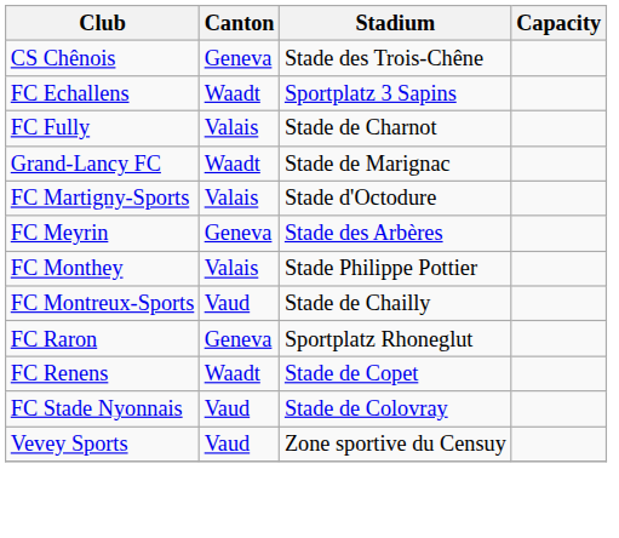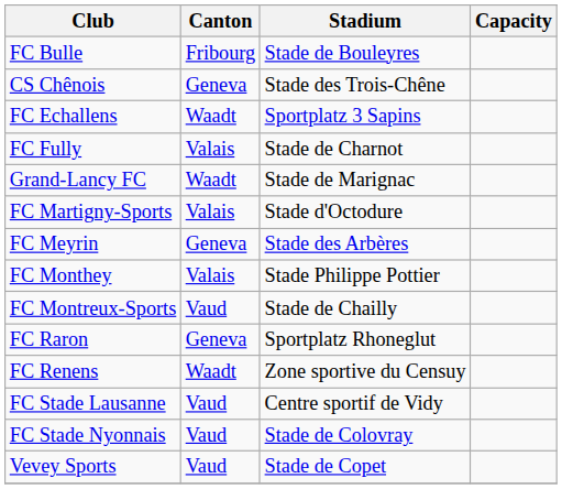 <table class="wikitable">
 <tr>
 <th>Club</th>
 <th>Canton</th>
 <th>Stadium</th>
 <th>Capacity</th>
+</tr>
+<tr>
+<td><a href='#'>FC Bulle</a></td>
+<td><a href='#'>Fribourg</a></td>
+<td><a href='#'>Stade de Bouleyres</a></td>
+<td></td>
 </tr>
 <tr>
 <td><a href='#'>CS Chênois</a></td>
 <td><a href='#'>Geneva</a></td>
 <td>Stade des Trois-Chêne</td>
 <td></td>
 </tr>
 <tr>
 <td><a href='#'>FC Echallens</a></td>
 <td><a href='#'>Waadt</a></td>
 <td><a href='#'>Sportplatz 3 Sapins</a></td>
 <td></td>
 </tr>
 <tr>
 <td><a href='#'>FC Fully</a></td>
 <td><a href='#'>Valais</a></td>
 <td>Stade de Charnot</td>
 <td></td>
 </tr>
 <tr>
 <td><a href='#'>Grand-Lancy FC</a></td>
 <td><a href='#'>Waadt</a></td>
 <td>Stade de Marignac</td>
 <td></td>
 </tr>
 <tr>
 <td><a href='#'>FC Martigny-Sports</a></td>
 <td><a href='#'>Valais</a></td>
 <td>Stade d'Octodure</td>
 <td></td>
 </tr>
 <tr>
 <td><a href='#'>FC Meyrin</a></td>
 <td><a href='#'>Geneva</a></td>
 <td><a href='#'>Stade des Arbères</a></td>
 <td></td>
 </tr>
 <tr>
 <td><a href='#'>FC Monthey</a></td>
 <td><a href='#'>Valais</a></td>
 <td>Stade Philippe Pottier</td>
 <td></td>
 </tr>
 <tr>
 <td><a href='#'>FC Montreux-Sports</a></td>
 <td><a href='#'>Vaud</a></td>
 <td>Stade de Chailly</td>
 <td></td>
 </tr>
 <tr>
 <td><a href='#'>FC Raron</a></td>
 <td><a href='#'>Geneva</a></td>
 <td>Sportplatz Rhoneglut</td>
 <td></td>
 </tr>
 <tr>
 <td><a href='#'>FC Renens</a></td>
 <td><a href='#'>Waadt</a></td>
-<td><a href='#'>Stade de Copet</a></td>
+<td>Zone sportive du Censuy</td>
+<td></td>
+</tr>
+<tr>
+<td><a href='#'>FC Stade Lausanne</a></td>
+<td><a href='#'>Vaud</a></td>
+<td>Centre sportif de Vidy</td>
 <td></td>
 </tr>
 <tr>
 <td><a href='#'>FC Stade Nyonnais</a></td>
 <td><a href='#'>Vaud</a></td>
 <td><a href='#'>Stade de Colovray</a></td>
 <td></td>
 </tr>
 <tr>
 <td><a href='#'>Vevey Sports</a></td>
 <td><a href='#'>Vaud</a></td>
-<td>Zone sportive du Censuy</td>
+<td><a href='#'>Stade de Copet</a></td>
 <td></td>
 </tr>
 <tr>
 </tr>
 </table>
